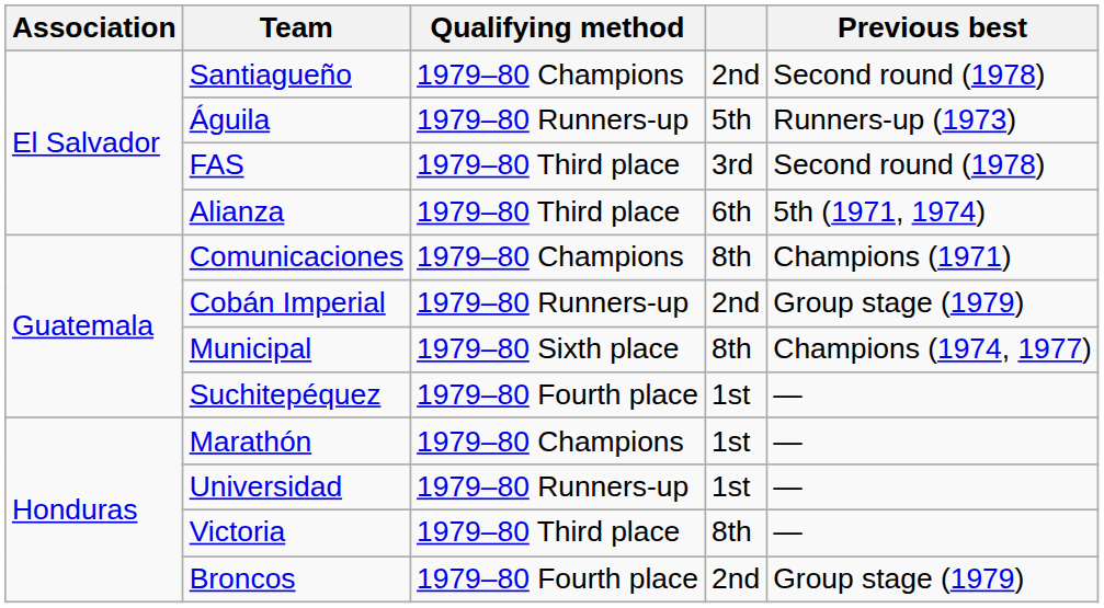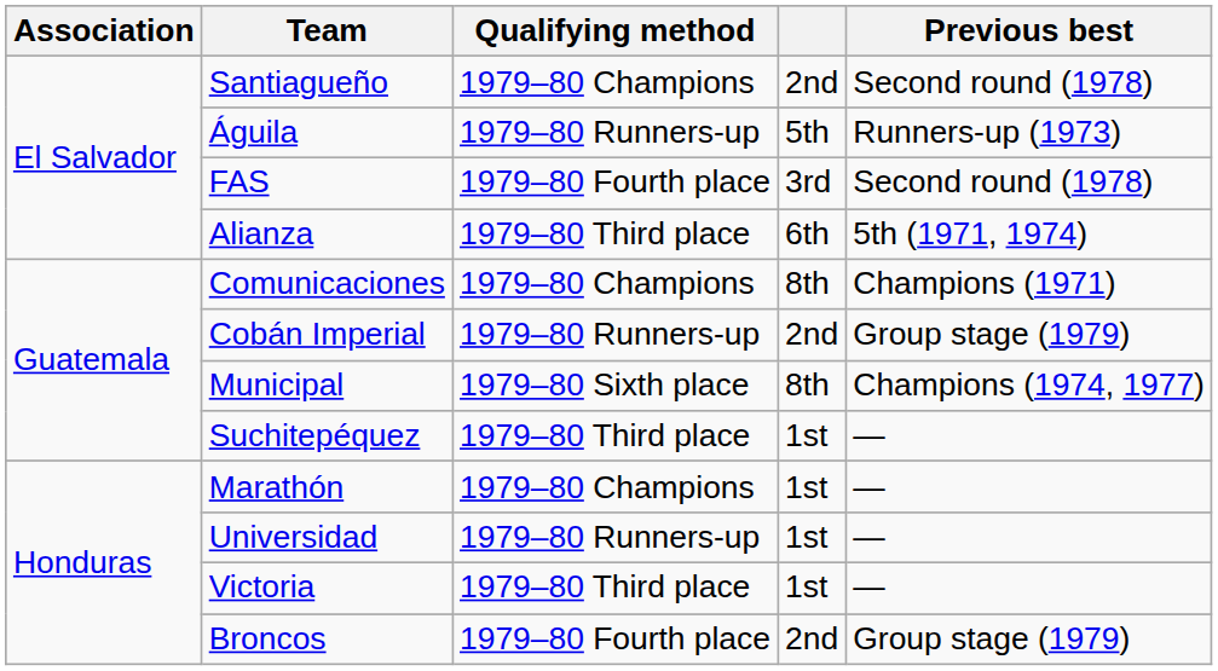 <table class="wikitable">
 <tr>
 <th>Association</th>
 <th>Team</th>
 <th>Qualifying method</th>
 <th></th>
 <th>Previous best</th>
 </tr>
 <tr>
 <td rowspan=4> <a href='#'>El Salvador</a></td>
 <td><a href='#'>Santiagueño</a></td>
 <td><a href='#'>1979–80</a> Champions</td>
 <td>2nd</td>
 <td>Second round (<a href='#'>1978</a>)</td>
 </tr>
 <tr>
 <td><a href='#'>Águila</a></td>
 <td><a href='#'>1979–80</a> Runners-up</td>
 <td>5th</td>
 <td>Runners-up (<a href='#'>1973</a>)</td>
 </tr>
 <tr>
 <td><a href='#'>FAS</a></td>
-<td><a href='#'>1979–80</a> Third place</td>
+<td><a href='#'>1979–80</a> Fourth place</td>
 <td>3rd</td>
 <td>Second round (<a href='#'>1978</a>)</td>
 </tr>
 <tr>
 <td><a href='#'>Alianza</a></td>
 <td><a href='#'>1979–80</a> Third place</td>
 <td>6th</td>
 <td>5th (<a href='#'>1971</a>, <a href='#'>1974</a>)</td>
 </tr>
 <tr>
 <td rowspan=4> <a href='#'>Guatemala</a></td>
 <td><a href='#'>Comunicaciones</a></td>
 <td><a href='#'>1979–80</a> Champions</td>
 <td>8th</td>
 <td>Champions (<a href='#'>1971</a>)</td>
 </tr>
 <tr>
 <td><a href='#'>Cobán Imperial</a></td>
 <td><a href='#'>1979–80</a> Runners-up</td>
 <td>2nd</td>
 <td>Group stage (<a href='#'>1979</a>)</td>
 </tr>
 <tr>
 <td><a href='#'>Municipal</a></td>
 <td><a href='#'>1979–80</a> Sixth place</td>
 <td>8th</td>
 <td>Champions (<a href='#'>1974</a>, <a href='#'>1977</a>)</td>
 </tr>
 <tr>
 <td><a href='#'>Suchitepéquez</a></td>
-<td><a href='#'>1979–80</a> Fourth place</td>
+<td><a href='#'>1979–80</a> Third place</td>
 <td>1st</td>
 <td>—</td>
 </tr>
 <tr>
 <td rowspan=4> <a href='#'>Honduras</a></td>
 <td><a href='#'>Marathón</a></td>
 <td><a href='#'>1979–80</a> Champions</td>
 <td>1st</td>
 <td>—</td>
 </tr>
 <tr>
 <td><a href='#'>Universidad</a></td>
 <td><a href='#'>1979–80</a> Runners-up</td>
 <td>1st</td>
 <td>—</td>
 </tr>
 <tr>
 <td><a href='#'>Victoria</a></td>
 <td><a href='#'>1979–80</a> Third place</td>
-<td>8th</td>
+<td>1st</td>
 <td>—</td>
 </tr>
 <tr>
 <td><a href='#'>Broncos</a></td>
 <td><a href='#'>1979–80</a> Fourth place</td>
 <td>2nd</td>
 <td>Group stage (<a href='#'>1979</a>)</td>
 </tr>
 </table>
